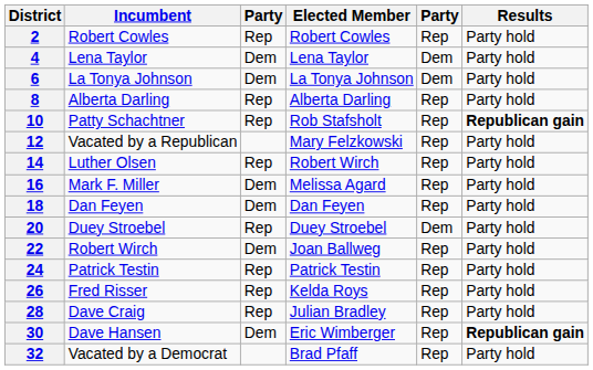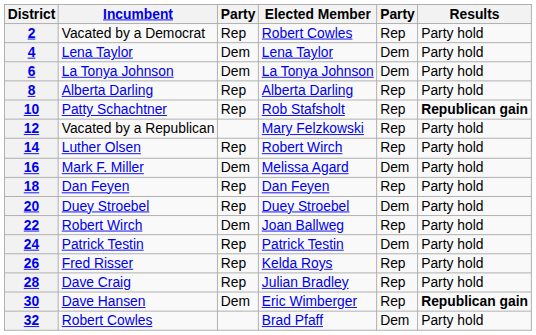 <table class="sortable wikitable" style="font-size:95%;line-height:14px;">
 <tr>
 <th>District</th>
 <th><a href='#'>Incumbent</a></th>
 <th colspan="1">Party</th>
 <th>Elected Member</th>
 <th colspan="1">Party</th>
 <th colspan="1">Results</th>
 </tr>
 <tr>
 <th><a href='#'>2</a></th>
-<td><a href='#'>Robert Cowles</a></td>
+<td>Vacated by a Democrat</td>
 <td>Rep</td>
 <td><a href='#'>Robert Cowles</a></td>
 <td>Rep</td>
 <td>Party hold</td>
 </tr>
 <tr>
 <th><a href='#'>4</a></th>
 <td><a href='#'>Lena Taylor</a></td>
 <td>Dem</td>
 <td><a href='#'>Lena Taylor</a></td>
 <td>Dem</td>
 <td>Party hold</td>
 </tr>
 <tr>
 <th><a href='#'>6</a></th>
 <td><a href='#'>La Tonya Johnson</a></td>
 <td>Dem</td>
 <td><a href='#'>La Tonya Johnson</a></td>
 <td>Dem</td>
 <td>Party hold</td>
 </tr>
 <tr>
 <th><a href='#'>8</a></th>
 <td><a href='#'>Alberta Darling</a></td>
 <td>Rep</td>
 <td><a href='#'>Alberta Darling</a></td>
 <td>Rep</td>
 <td>Party hold</td>
 </tr>
 <tr>
 <th><a href='#'>10</a></th>
 <td><a href='#'>Patty Schachtner</a></td>
 <td>Rep</td>
 <td><a href='#'>Rob Stafsholt</a></td>
 <td>Rep</td>
 <td><strong>Republican gain</strong></td>
 </tr>
 <tr>
 <th><a href='#'>12</a></th>
 <td>Vacated by a Republican</td>
 <td></td>
 <td><a href='#'>Mary Felzkowski</a></td>
 <td>Rep</td>
 <td>Party hold</td>
 </tr>
 <tr>
 <th><a href='#'>14</a></th>
 <td><a href='#'>Luther Olsen</a></td>
 <td>Rep</td>
 <td><a href='#'>Robert Wirch</a></td>
 <td>Rep</td>
 <td>Party hold</td>
 </tr>
 <tr>
 <th><a href='#'>16</a></th>
 <td><a href='#'>Mark F. Miller</a></td>
 <td>Dem</td>
 <td><a href='#'>Melissa Agard</a></td>
-<td>Rep</td>
+<td>Dem</td>
 <td>Party hold</td>
 </tr>
 <tr>
 <th><a href='#'>18</a></th>
 <td><a href='#'>Dan Feyen</a></td>
-<td>Dem</td>
+<td>Rep</td>
 <td><a href='#'>Dan Feyen</a></td>
 <td>Rep</td>
 <td>Party hold</td>
 </tr>
 <tr>
 <th><a href='#'>20</a></th>
 <td><a href='#'>Duey Stroebel</a></td>
 <td>Rep</td>
 <td><a href='#'>Duey Stroebel</a></td>
 <td>Dem</td>
 <td>Party hold</td>
 </tr>
 <tr>
 <th><a href='#'>22</a></th>
 <td><a href='#'>Robert Wirch</a></td>
 <td>Dem</td>
 <td><a href='#'>Joan Ballweg</a></td>
 <td>Rep</td>
 <td>Party hold</td>
 </tr>
 <tr>
 <th><a href='#'>24</a></th>
 <td><a href='#'>Patrick Testin</a></td>
 <td>Rep</td>
 <td><a href='#'>Patrick Testin</a></td>
-<td>Rep</td>
+<td>Dem</td>
 <td>Party hold</td>
 </tr>
 <tr>
 <th><a href='#'>26</a></th>
 <td><a href='#'>Fred Risser</a></td>
 <td>Rep</td>
 <td><a href='#'>Kelda Roys</a></td>
 <td>Rep</td>
 <td>Party hold</td>
 </tr>
 <tr>
 <th><a href='#'>28</a></th>
 <td><a href='#'>Dave Craig</a></td>
 <td>Rep</td>
 <td><a href='#'>Julian Bradley</a></td>
 <td>Rep</td>
 <td>Party hold</td>
 </tr>
 <tr>
 <th><a href='#'>30</a></th>
 <td><a href='#'>Dave Hansen</a></td>
 <td>Dem</td>
 <td><a href='#'>Eric Wimberger</a></td>
 <td>Rep</td>
 <td><strong>Republican gain</strong></td>
 </tr>
 <tr>
 <th><a href='#'>32</a></th>
-<td>Vacated by a Democrat</td>
+<td><a href='#'>Robert Cowles</a></td>
 <td></td>
 <td><a href='#'>Brad Pfaff</a></td>
-<td>Rep</td>
+<td>Dem</td>
 <td>Party hold</td>
 </tr>
 </table>
